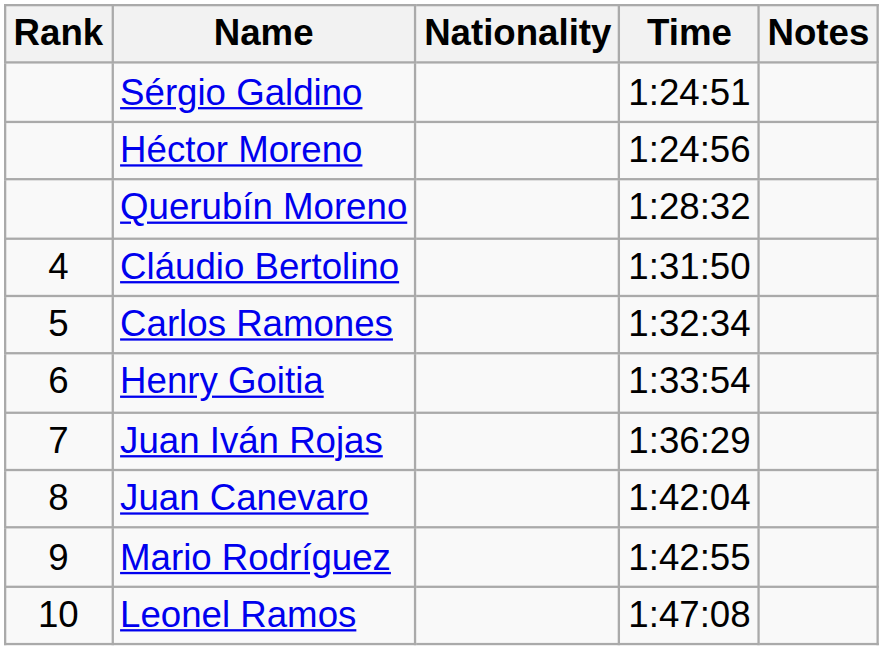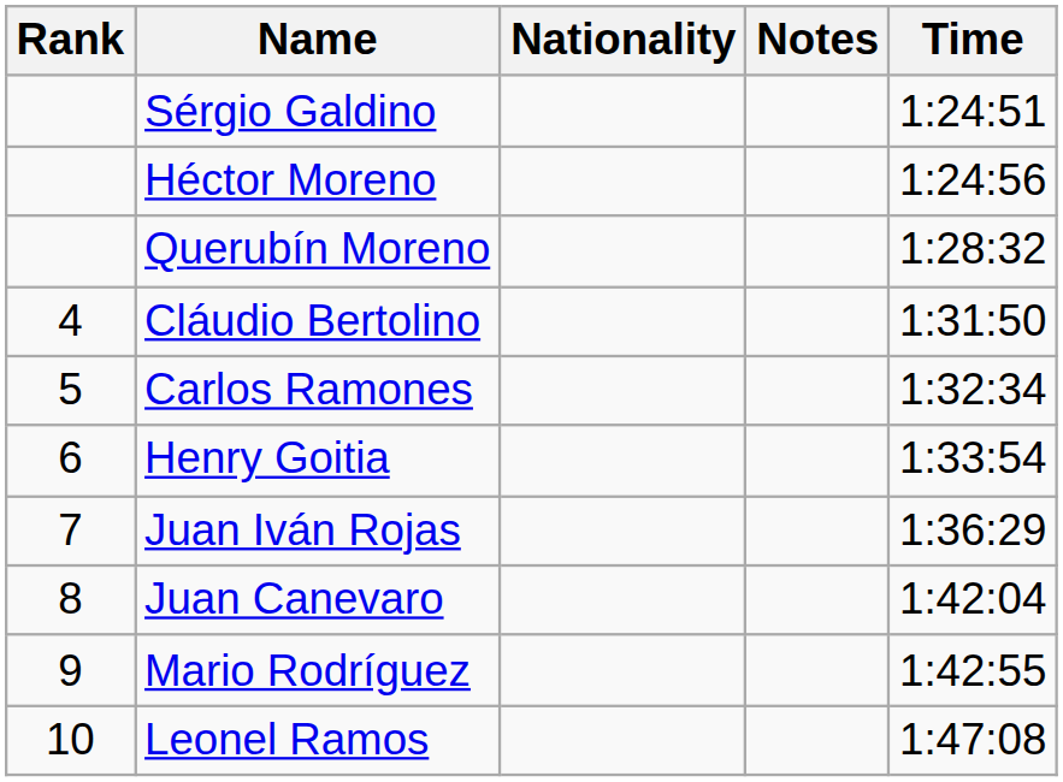 <table class="wikitable sortable" style="text-align:center">
 <tr>
 <th>Rank</th>
 <th>Name</th>
 <th>Nationality</th>
+<th>Notes</th>
 <th>Time</th>
-<th>Notes</th>
 </tr>
 <tr>
 <td></td>
 <td align=left><a href='#'>Sérgio Galdino</a></td>
 <td align=left></td>
+<td></td>
 <td>1:24:51</td>
-<td></td>
 </tr>
 <tr>
 <td></td>
 <td align=left><a href='#'>Héctor Moreno</a></td>
 <td align=left></td>
+<td></td>
 <td>1:24:56</td>
-<td></td>
 </tr>
 <tr>
 <td></td>
 <td align=left><a href='#'>Querubín Moreno</a></td>
 <td align=left></td>
+<td></td>
 <td>1:28:32</td>
-<td></td>
 </tr>
 <tr>
 <td>4</td>
 <td align=left><a href='#'>Cláudio Bertolino</a></td>
 <td align=left></td>
+<td></td>
 <td>1:31:50</td>
-<td></td>
 </tr>
 <tr>
 <td>5</td>
 <td align=left><a href='#'>Carlos Ramones</a></td>
 <td align=left></td>
+<td></td>
 <td>1:32:34</td>
-<td></td>
 </tr>
 <tr>
 <td>6</td>
 <td align=left><a href='#'>Henry Goitia</a></td>
 <td align=left></td>
+<td></td>
 <td>1:33:54</td>
-<td></td>
 </tr>
 <tr>
 <td>7</td>
 <td align=left><a href='#'>Juan Iván Rojas</a></td>
 <td align=left></td>
+<td></td>
 <td>1:36:29</td>
-<td></td>
 </tr>
 <tr>
 <td>8</td>
 <td align=left><a href='#'>Juan Canevaro</a></td>
 <td align=left></td>
+<td></td>
 <td>1:42:04</td>
-<td></td>
 </tr>
 <tr>
 <td>9</td>
 <td align=left><a href='#'>Mario Rodríguez</a></td>
 <td align=left></td>
+<td></td>
 <td>1:42:55</td>
-<td></td>
 </tr>
 <tr>
 <td>10</td>
 <td align=left><a href='#'>Leonel Ramos</a></td>
 <td align=left></td>
+<td></td>
 <td>1:47:08</td>
-<td></td>
 </tr>
 </table>
